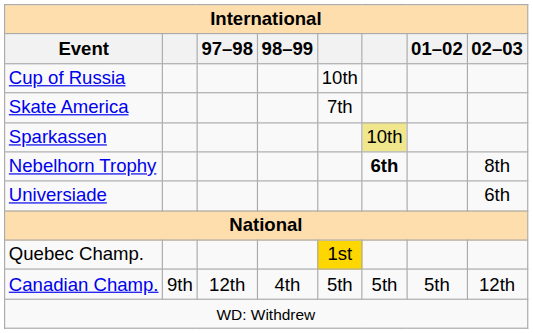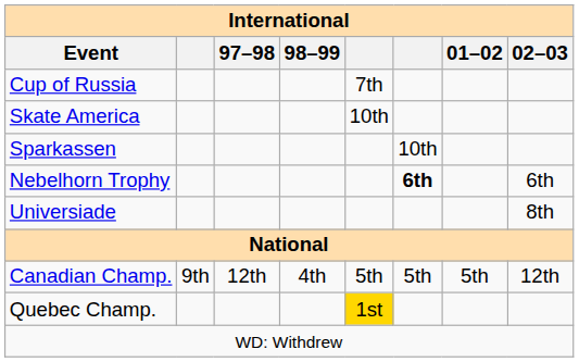 <table class="wikitable" style="text-align:center">
 <tr>
 <th style="background-color: #ffdead; " colspan=8 align=center>International</th>
 </tr>
 <tr>
 <th>Event</th>
 <th></th>
 <th>97–98</th>
 <th>98–99</th>
 <th></th>
 <th></th>
 <th>01–02</th>
 <th>02–03</th>
 </tr>
 <tr>
 <td align=left> <a href='#'>Cup of Russia</a></td>
 <td></td>
 <td></td>
 <td></td>
-<td>10th</td>
+<td>7th</td>
 <td></td>
 <td></td>
 <td></td>
 </tr>
 <tr>
 <td align=left> <a href='#'>Skate America</a></td>
 <td></td>
 <td></td>
 <td></td>
-<td>7th</td>
+<td>10th</td>
 <td></td>
 <td></td>
 <td></td>
 </tr>
 <tr>
 <td align=left> <a href='#'>Sparkassen</a></td>
 <td></td>
 <td></td>
 <td></td>
 <td></td>
-<td style="background: khaki;">10th</td>
+<td>10th</td>
 <td></td>
 <td></td>
 </tr>
 <tr>
 <td align=left><a href='#'>Nebelhorn Trophy</a></td>
 <td></td>
 <td></td>
 <td></td>
 <td></td>
 <td><strong>6th</strong></td>
 <td></td>
-<td>8th</td>
+<td>6th</td>
 </tr>
 <tr>
 <td align=left><a href='#'>Universiade</a></td>
 <td></td>
 <td></td>
 <td></td>
 <td></td>
 <td></td>
 <td></td>
-<td>6th</td>
+<td>8th</td>
 </tr>
 <tr>
 <th style="background-color: #ffdead; " colspan=8 align=center>National</th>
+</tr>
+<tr>
+<td align=left><a href='#'>Canadian Champ.</a></td>
+<td>9th</td>
+<td>12th</td>
+<td>4th</td>
+<td>5th</td>
+<td>5th</td>
+<td>5th</td>
+<td>12th</td>
 </tr>
 <tr>
 <td align=left>Quebec Champ.</td>
 <td></td>
 <td></td>
 <td></td>
 <td bgcolor=gold>1st</td>
 <td></td>
 <td></td>
 <td></td>
 </tr>
 <tr>
-<td align=left><a href='#'>Canadian Champ.</a></td>
-<td>9th</td>
-<td>12th</td>
-<td>4th</td>
-<td>5th</td>
-<td>5th</td>
-<td>5th</td>
-<td>12th</td>
-</tr>
-<tr>
 <td colspan=8 align=center><small> WD: Withdrew </small></td>
 </tr>
 </table>
